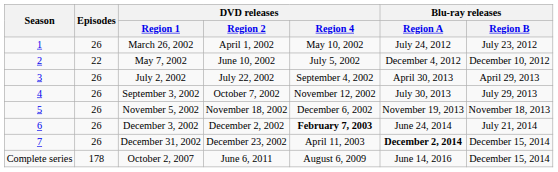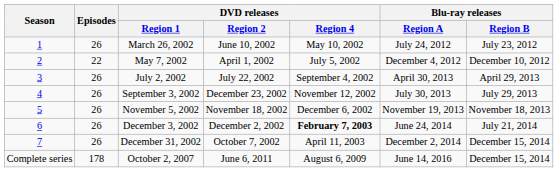 <table class="wikitable plainrowheaders" style="text-align:center;">
 <tr>
 <th scope="col" rowspan="2">Season</th>
 <th scope="col" rowspan="2">Episodes</th>
 <th scope="col" colspan="3">DVD releases</th>
 <th scope="col" colspan="2">Blu-ray releases</th>
 </tr>
 <tr>
 <th scope="col"><a href='#'>Region 1</a></th>
 <th scope="col"><a href='#'>Region 2</a></th>
 <th scope="col" style="padding: 0 40px;"><a href='#'>Region 4</a></th>
 <th scope="col"><a href='#'>Region A</a></th>
 <th scope="col"><a href='#'>Region B</a></th>
 </tr>
 <tr>
 <td scope="row"><a href='#'>1</a></td>
 <td>26</td>
 <td>March 26, 2002</td>
-<td>April 1, 2002</td>
+<td>June 10, 2002</td>
 <td>May 10, 2002</td>
 <td>July 24, 2012</td>
 <td>July 23, 2012</td>
 </tr>
 <tr>
 <td scope="row"><a href='#'>2</a></td>
 <td>22</td>
 <td>May 7, 2002</td>
-<td>June 10, 2002</td>
+<td>April 1, 2002</td>
 <td>July 5, 2002</td>
 <td>December 4, 2012</td>
 <td>December 10, 2012</td>
 </tr>
 <tr>
 <td scope="row"><a href='#'>3</a></td>
 <td>26</td>
 <td>July 2, 2002</td>
 <td>July 22, 2002</td>
 <td>September 4, 2002</td>
 <td>April 30, 2013</td>
 <td>April 29, 2013</td>
 </tr>
 <tr>
 <td scope="row"><a href='#'>4</a></td>
 <td>26</td>
 <td>September 3, 2002</td>
-<td>October 7, 2002</td>
+<td>December 23, 2002</td>
 <td>November 12, 2002</td>
 <td>July 30, 2013</td>
 <td>July 29, 2013</td>
 </tr>
 <tr>
 <td scope="row"><a href='#'>5</a></td>
 <td>26</td>
 <td>November 5, 2002</td>
 <td>November 18, 2002</td>
 <td>December 6, 2002</td>
 <td>November 19, 2013</td>
 <td>November 18, 2013</td>
 </tr>
 <tr>
 <td scope="row"><a href='#'>6</a></td>
 <td>26</td>
 <td>December 3, 2002</td>
 <td>December 2, 2002</td>
 <td><strong>February 7, 2003</strong></td>
 <td>June 24, 2014</td>
 <td>July 21, 2014</td>
 </tr>
 <tr>
 <td scope="row"><a href='#'>7</a></td>
 <td>26</td>
 <td>December 31, 2002</td>
-<td>December 23, 2002</td>
+<td>October 7, 2002</td>
 <td>April 11, 2003</td>
-<td><strong>December 2, 2014</strong></td>
+<td>December 2, 2014</td>
 <td>December 15, 2014</td>
 </tr>
 <tr>
 <td scope="row">Complete series</td>
 <td>178</td>
 <td>October 2, 2007</td>
 <td>June 6, 2011</td>
 <td>August 6, 2009</td>
 <td>June 14, 2016</td>
 <td>December 15, 2014</td>
 </tr>
 </table>
